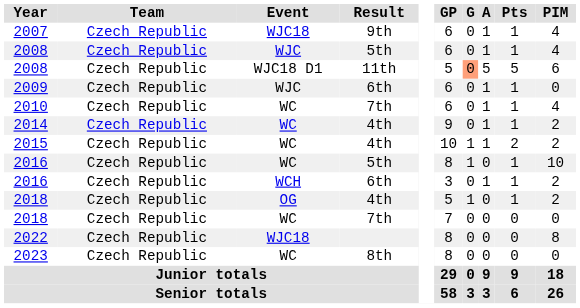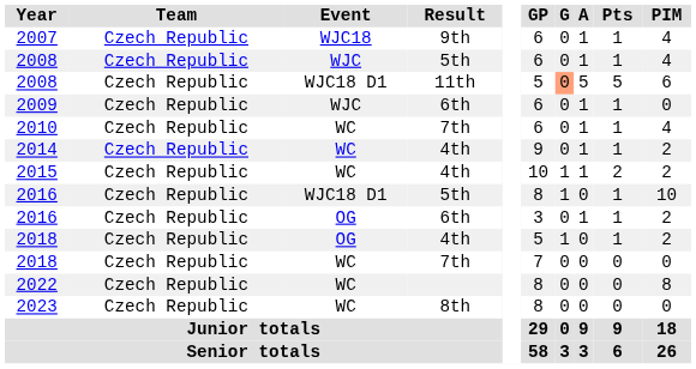 <table border="0" cellpadding="1" cellspacing="0" style="text-align:center; width:40em">
 <tr ALIGN="center" bgcolor="#e0e0e0">
 <th>Year</th>
 <th>Team</th>
 <th>Event</th>
 <th>Result</th>
 <th rowspan="99" bgcolor="#ffffff"> </th>
 <th>GP</th>
 <th>G</th>
 <th>A</th>
 <th>Pts</th>
 <th>PIM</th>
 </tr>
 <tr>
 <td><a href='#'>2007</a></td>
 <td><a href='#'>Czech Republic</a></td>
 <td><a href='#'>WJC18</a></td>
 <td>9th</td>
 <td>6</td>
 <td>0</td>
 <td>1</td>
 <td>1</td>
 <td>4</td>
 </tr>
 <tr bgcolor="#f0f0f0">
 <td><a href='#'>2008</a></td>
 <td><a href='#'>Czech Republic</a></td>
 <td><a href='#'>WJC</a></td>
 <td>5th</td>
 <td>6</td>
 <td>0</td>
 <td>1</td>
 <td>1</td>
 <td>4</td>
 </tr>
 <tr>
 <td><a href='#'>2008</a></td>
 <td>Czech Republic</td>
 <td>WJC18 D1</td>
 <td>11th</td>
 <td>5</td>
 <td style="background: lightsalmon;">0</td>
 <td>5</td>
 <td>5</td>
 <td>6</td>
 </tr>
 <tr bgcolor="#f0f0f0">
 <td><a href='#'>2009</a></td>
 <td>Czech Republic</td>
 <td>WJC</td>
 <td>6th</td>
 <td>6</td>
 <td>0</td>
 <td>1</td>
 <td>1</td>
 <td>0</td>
 </tr>
 <tr>
 <td><a href='#'>2010</a></td>
 <td>Czech Republic</td>
 <td>WC</td>
 <td>7th</td>
 <td>6</td>
 <td>0</td>
 <td>1</td>
 <td>1</td>
 <td>4</td>
 </tr>
 <tr bgcolor="#f0f0f0">
 <td><a href='#'>2014</a></td>
 <td><a href='#'>Czech Republic</a></td>
 <td><a href='#'>WC</a></td>
 <td>4th</td>
 <td>9</td>
 <td>0</td>
 <td>1</td>
 <td>1</td>
 <td>2</td>
 </tr>
 <tr>
 <td><a href='#'>2015</a></td>
 <td>Czech Republic</td>
 <td>WC</td>
 <td>4th</td>
 <td>10</td>
 <td>1</td>
 <td>1</td>
 <td>2</td>
 <td>2</td>
 </tr>
 <tr bgcolor="#f0f0f0">
 <td><a href='#'>2016</a></td>
 <td>Czech Republic</td>
-<td>WC</td>
+<td>WJC18 D1</td>
 <td>5th</td>
 <td>8</td>
 <td>1</td>
 <td>0</td>
 <td>1</td>
 <td>10</td>
 </tr>
 <tr>
 <td><a href='#'>2016</a></td>
 <td>Czech Republic</td>
-<td><a href='#'>WCH</a></td>
+<td><a href='#'>OG</a></td>
 <td>6th</td>
 <td>3</td>
 <td>0</td>
 <td>1</td>
 <td>1</td>
 <td>2</td>
 </tr>
 <tr bgcolor="#f0f0f0">
 <td><a href='#'>2018</a></td>
 <td>Czech Republic</td>
 <td><a href='#'>OG</a></td>
 <td>4th</td>
 <td>5</td>
 <td>1</td>
 <td>0</td>
 <td>1</td>
 <td>2</td>
 </tr>
 <tr>
 <td><a href='#'>2018</a></td>
 <td>Czech Republic</td>
 <td>WC</td>
 <td>7th</td>
 <td>7</td>
 <td>0</td>
 <td>0</td>
 <td>0</td>
 <td>0</td>
 </tr>
 <tr bgcolor="#f0f0f0">
 <td><a href='#'>2022</a></td>
 <td>Czech Republic</td>
-<td><a href='#'>WJC18</a></td>
+<td>WC</td>
 <td></td>
 <td>8</td>
 <td>0</td>
 <td>0</td>
 <td>0</td>
 <td>8</td>
 </tr>
 <tr>
 <td><a href='#'>2023</a></td>
 <td>Czech Republic</td>
 <td>WC</td>
 <td>8th</td>
 <td>8</td>
 <td>0</td>
 <td>0</td>
 <td>0</td>
 <td>0</td>
 </tr>
 <tr bgcolor="#e0e0e0">
 <th colspan=4>Junior totals</th>
 <th>29</th>
 <th>0</th>
 <th>9</th>
 <th>9</th>
 <th>18</th>
 </tr>
 <tr bgcolor="#e0e0e0">
 <th colspan=4>Senior totals</th>
 <th>58</th>
 <th>3</th>
 <th>3</th>
 <th>6</th>
 <th>26</th>
 </tr>
 </table>
